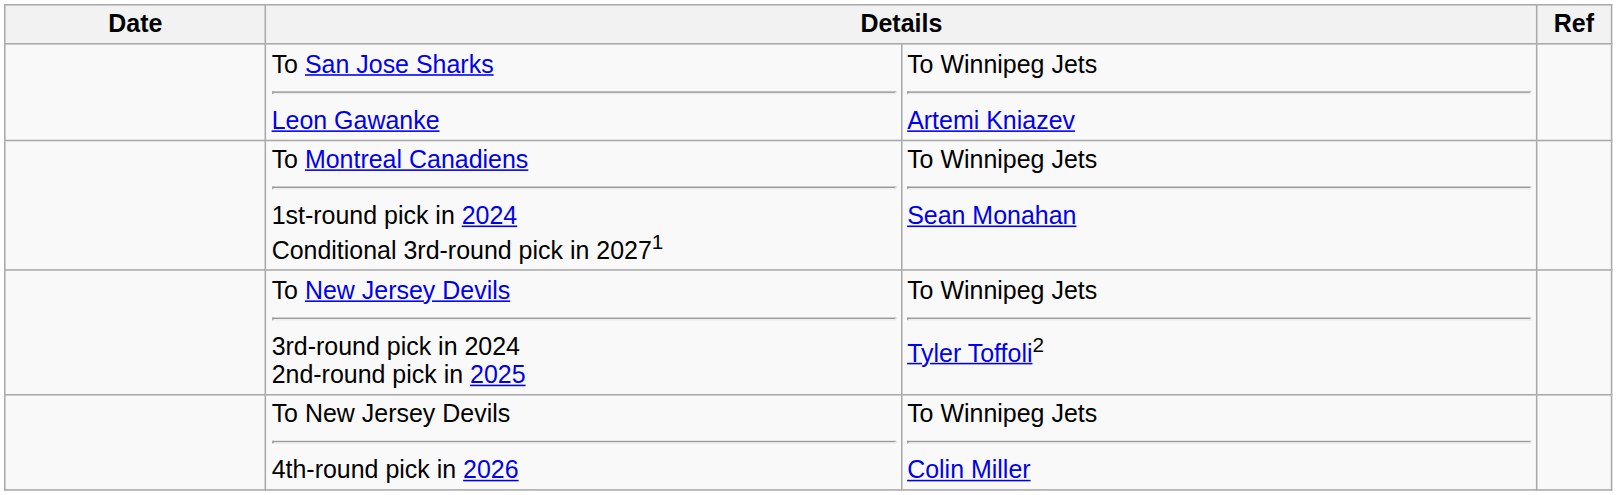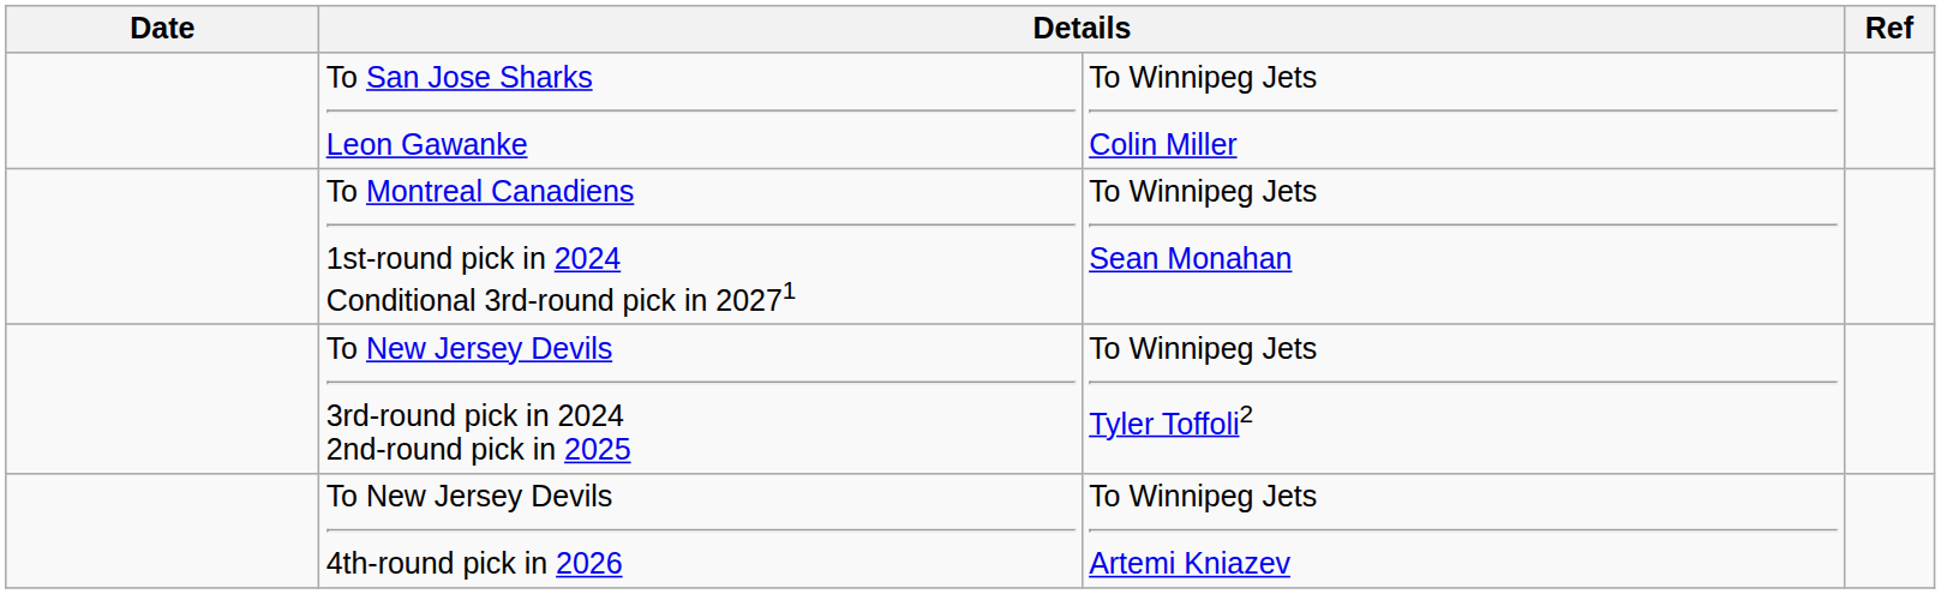 <table class="wikitable">
 <tr>
 <th style="width: 10em;">Date</th>
 <th colspan=2>Details</th>
 <th style="width: 2.5em;">Ref</th>
 </tr>
 <tr>
 <td></td>
 <td style="width: 25em;" valign="top">To <a href='#'>San Jose Sharks</a><hr><a href='#'>Leon Gawanke</a></td>
-<td style="width: 25em;" valign="top">To Winnipeg Jets<hr><a href='#'>Artemi Kniazev</a></td>
+<td style="width: 25em;" valign="top">To Winnipeg Jets<hr><a href='#'>Colin Miller</a></td>
 <td></td>
 </tr>
 <tr>
 <td></td>
 <td style="width: 25em;" valign="top">To <a href='#'>Montreal Canadiens</a><hr>1st-round pick in <a href='#'>2024</a><br>Conditional 3rd-round pick in 2027<sup>1</sup></td>
 <td style="width: 25em;" valign="top">To Winnipeg Jets<hr><a href='#'>Sean Monahan</a></td>
 <td></td>
 </tr>
 <tr>
 <td></td>
 <td style="width: 25em;" valign="top">To <a href='#'>New Jersey Devils</a><hr>3rd-round pick in 2024<br>2nd-round pick in <a href='#'>2025</a></td>
 <td style="width: 25em;" valign="top">To Winnipeg Jets<hr><a href='#'>Tyler Toffoli</a><sup>2</sup></td>
 <td></td>
 </tr>
 <tr>
 <td></td>
 <td style="width:25em;" valign="top">To New Jersey Devils<hr>4th-round pick in <a href='#'>2026</a></td>
-<td style="width: 25em;" valign="top">To Winnipeg Jets<hr><a href='#'>Colin Miller</a></td>
+<td style="width: 25em;" valign="top">To Winnipeg Jets<hr><a href='#'>Artemi Kniazev</a></td>
 <td></td>
 </tr>
 </table>
